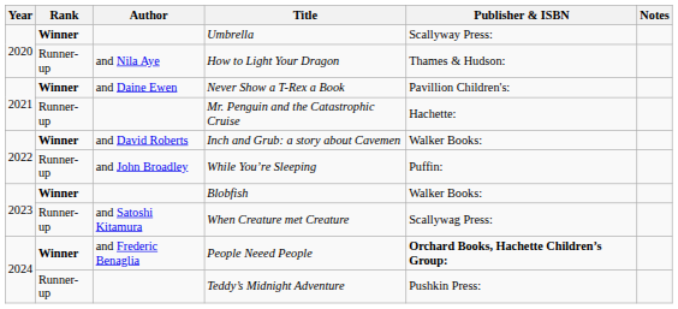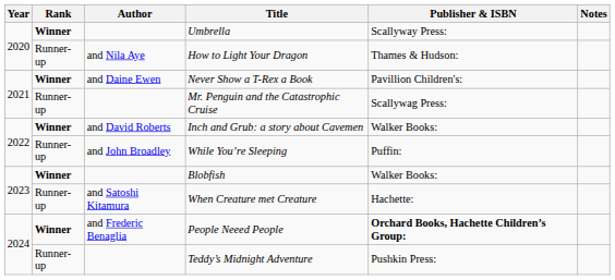 <table class="wikitable sortable">
 <tr>
 <th>Year</th>
 <th>Rank</th>
 <th>Author</th>
 <th>Title</th>
 <th>Publisher & ISBN</th>
 <th>Notes</th>
 </tr>
 <tr>
 <td rowspan=2>2020</td>
 <td><strong>Winner</strong></td>
 <td></td>
 <td><em>Umbrella</em></td>
 <td>Scallyway Press: </td>
 <td></td>
 </tr>
 <tr>
 <td>Runner-up</td>
 <td> and <a href='#'>Nila Aye</a></td>
 <td><em>How to Light Your Dragon</em></td>
 <td>Thames & Hudson: </td>
 <td></td>
 </tr>
 <tr>
 <td rowspan=2>2021</td>
 <td><strong>Winner</strong></td>
 <td> and <a href='#'>Daine Ewen</a></td>
 <td><em>Never Show a T-Rex a Book</em></td>
 <td>Pavillion Children's: </td>
 <td></td>
 </tr>
 <tr>
 <td>Runner-up</td>
 <td></td>
 <td><em>Mr. Penguin and the Catastrophic Cruise</em></td>
-<td>Hachette: </td>
+<td>Scallywag Press: </td>
 <td></td>
 </tr>
 <tr>
 <td rowspan=2>2022</td>
 <td><strong>Winner</strong></td>
 <td> and <a href='#'>David Roberts</a></td>
 <td><em>Inch and Grub: a story about Cavemen</em></td>
 <td>Walker Books: </td>
 <td></td>
 </tr>
 <tr>
 <td>Runner-up</td>
 <td> and <a href='#'>John Broadley</a></td>
 <td><em>While You’re Sleeping</em></td>
 <td>Puffin: </td>
 <td></td>
 </tr>
 <tr>
 <td rowspan=2>2023</td>
 <td><strong>Winner</strong></td>
 <td></td>
 <td><em>Blobfish</em></td>
 <td>Walker Books: </td>
 <td></td>
 </tr>
 <tr>
 <td>Runner-up</td>
 <td> and <a href='#'>Satoshi Kitamura</a></td>
 <td><em>When Creature met Creature</em></td>
-<td>Scallywag Press: </td>
+<td>Hachette: </td>
 <td></td>
 </tr>
 <tr>
 <td rowspan=2>2024</td>
 <td><strong>Winner</strong></td>
 <td> and <a href='#'>Frederic Benaglia</a></td>
 <td><em>People Neeed People</em></td>
 <td><strong>Orchard Books, Hachette Children’s Group: </strong></td>
 <td></td>
 </tr>
 <tr>
 <td>Runner-up</td>
 <td></td>
 <td><em>Teddy’s Midnight Adventure</em></td>
 <td>Pushkin Press: </td>
 <td></td>
 </tr>
 </table>
